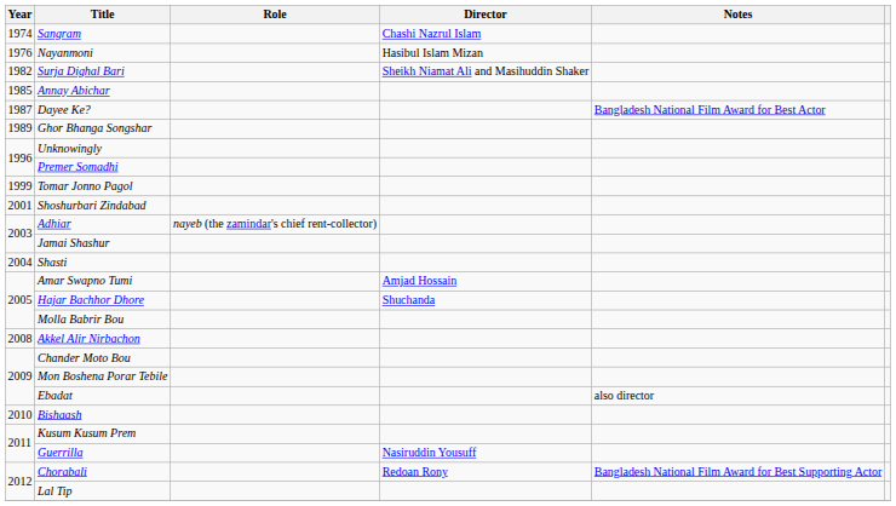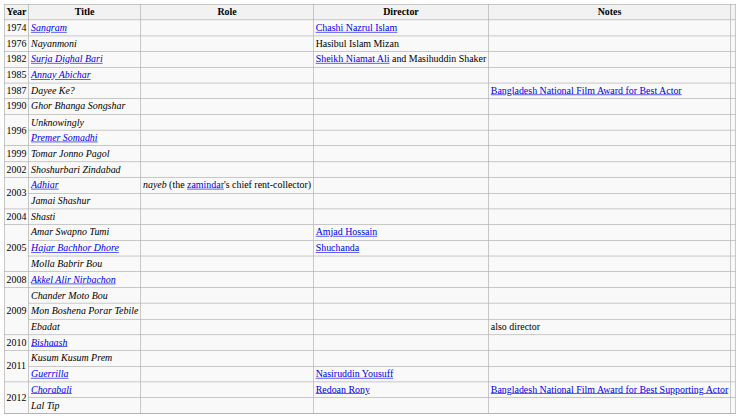 <table class="wikitable plainrowheaders sortable">
 <tr>
 <th scope="col">Year</th>
 <th scope="col">Title</th>
 <th scope="col">Role</th>
 <th scope="col">Director</th>
 <th scope="col" class="unsortable">Notes</th>
 <th scope="col" class="unsortable"></th>
 </tr>
 <tr>
 <td>1974</td>
 <td><em><a href='#'>Sangram</a></em></td>
 <td></td>
 <td><a href='#'>Chashi Nazrul Islam</a></td>
 <td></td>
 <td></td>
 </tr>
 <tr>
 <td>1976</td>
 <td><em>Nayanmoni</em></td>
 <td></td>
 <td>Hasibul Islam Mizan</td>
 <td></td>
 <td></td>
 </tr>
 <tr>
 <td>1982</td>
 <td><em><a href='#'>Surja Dighal Bari</a></em></td>
 <td></td>
 <td><a href='#'>Sheikh Niamat Ali</a> and Masihuddin Shaker</td>
 <td></td>
 <td></td>
 </tr>
 <tr>
 <td>1985</td>
 <td><em><a href='#'>Annay Abichar</a></em></td>
 <td></td>
 <td></td>
 <td></td>
 </tr>
 <tr>
 <td>1987</td>
 <td><em>Dayee Ke? </em></td>
 <td></td>
 <td></td>
 <td><a href='#'>Bangladesh National Film Award for Best Actor</a></td>
 <td></td>
 </tr>
 <tr>
-<td>1989</td>
+<td>1990</td>
 <td><em>Ghor Bhanga Songshar</em></td>
 <td></td>
 <td></td>
 <td></td>
 <td></td>
 </tr>
 <tr>
 <td rowspan="2">1996</td>
 <td><em>Unknowingly</em></td>
 <td></td>
 <td></td>
 <td></td>
 <td></td>
 </tr>
 <tr>
 <td><em><a href='#'>Premer Somadhi</a></em></td>
 <td></td>
 <td></td>
 <td></td>
 <td></td>
 </tr>
 <tr>
 <td>1999</td>
 <td><em>Tomar Jonno Pagol</em></td>
 <td></td>
 <td></td>
 <td></td>
 <td></td>
 </tr>
 <tr>
-<td>2001</td>
+<td>2002</td>
 <td><em>Shoshurbari Zindabad</em></td>
 <td></td>
 <td></td>
 <td></td>
 <td></td>
 </tr>
 <tr>
 <td rowspan="2">2003</td>
 <td><em><a href='#'>Adhiar</a></em></td>
 <td><em>nayeb</em> (the <a href='#'>zamindar</a>'s chief rent-collector)</td>
 <td></td>
 <td></td>
 <td></td>
 </tr>
 <tr>
 <td><em>Jamai Shashur</em></td>
 <td></td>
 <td></td>
 <td></td>
 <td></td>
 </tr>
 <tr>
 <td>2004</td>
 <td><em>Shasti</em></td>
 <td></td>
 <td></td>
 <td></td>
 <td></td>
 </tr>
 <tr>
 <td rowspan="3">2005</td>
 <td><em>Amar Swapno Tumi</em></td>
 <td></td>
 <td><a href='#'>Amjad Hossain</a></td>
 <td></td>
 <td></td>
 </tr>
 <tr>
 <td><em><a href='#'>Hajar Bachhor Dhore</a></em></td>
 <td></td>
 <td><a href='#'>Shuchanda</a></td>
 <td></td>
 <td></td>
 </tr>
 <tr>
 <td><em>Molla Babrir Bou</em></td>
 <td></td>
 <td></td>
 <td></td>
 <td></td>
 </tr>
 <tr>
 <td>2008</td>
 <td><em><a href='#'>Akkel Alir Nirbachon</a></em></td>
 <td></td>
 <td></td>
 <td></td>
 <td></td>
 </tr>
 <tr>
 <td rowspan="3">2009</td>
 <td><em>Chander Moto Bou</em></td>
 <td></td>
 <td></td>
 <td></td>
 <td></td>
 </tr>
 <tr>
 <td><em>Mon Boshena Porar Tebile</em></td>
 <td></td>
 <td></td>
 <td></td>
 <td></td>
 </tr>
 <tr>
 <td><em>Ebadat</em></td>
 <td></td>
 <td></td>
 <td>also director</td>
 <td></td>
 </tr>
 <tr>
 <td>2010</td>
 <td><em><a href='#'>Bishaash</a></em></td>
 <td></td>
 <td></td>
 <td></td>
 <td></td>
 </tr>
 <tr>
 <td rowspan="2">2011</td>
 <td><em>Kusum Kusum Prem</em></td>
 <td></td>
 <td></td>
 <td></td>
 <td></td>
 </tr>
 <tr>
 <td><em><a href='#'>Guerrilla</a></em></td>
 <td></td>
 <td><a href='#'>Nasiruddin Yousuff</a></td>
 <td></td>
 <td></td>
 </tr>
 <tr>
 <td rowspan="2">2012</td>
 <td><em><a href='#'>Chorabali</a></em></td>
 <td></td>
 <td><a href='#'>Redoan Rony</a></td>
 <td><a href='#'>Bangladesh National Film Award for Best Supporting Actor</a></td>
 <td></td>
 </tr>
 <tr>
 <td><em>Lal Tip</em></td>
 <td></td>
 <td></td>
 <td></td>
 <td></td>
 </tr>
 <tr>
 </tr>
 </table>
